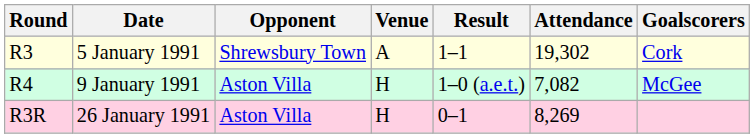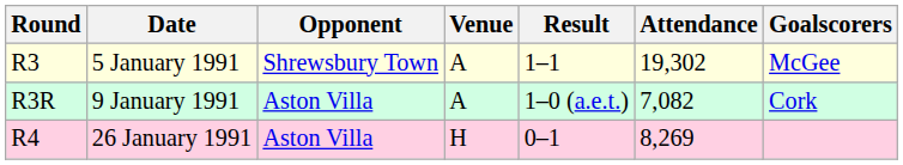 <table class="wikitable">
 <tr>
 <th>Round</th>
 <th>Date</th>
 <th>Opponent</th>
 <th>Venue</th>
 <th>Result</th>
 <th>Attendance</th>
 <th>Goalscorers</th>
 </tr>
 <tr style="background-color: #ffffdd;">
 <td>R3</td>
 <td>5 January 1991</td>
 <td><a href='#'>Shrewsbury Town</a></td>
 <td>A</td>
 <td>1–1</td>
 <td>19,302</td>
+<td><a href='#'>McGee</a></td>
+</tr>
+<tr style="background-color: #d0ffe3;">
+<td>R3R</td>
+<td>9 January 1991</td>
+<td><a href='#'>Aston Villa</a></td>
+<td>A</td>
+<td>1–0 (<a href='#'>a.e.t.</a>)</td>
+<td>7,082</td>
 <td><a href='#'>Cork</a></td>
 </tr>
-<tr style="background-color: #d0ffe3;">
+<tr style="background-color: #ffd0e3;">
 <td>R4</td>
-<td>9 January 1991</td>
-<td><a href='#'>Aston Villa</a></td>
-<td>H</td>
-<td>1–0 (<a href='#'>a.e.t.</a>)</td>
-<td>7,082</td>
-<td><a href='#'>McGee</a></td>
-</tr>
-<tr style="background-color: #ffd0e3;">
-<td>R3R</td>
 <td>26 January 1991</td>
 <td><a href='#'>Aston Villa</a></td>
 <td>H</td>
 <td>0–1</td>
 <td>8,269</td>
 <td></td>
 </tr>
 </table>
